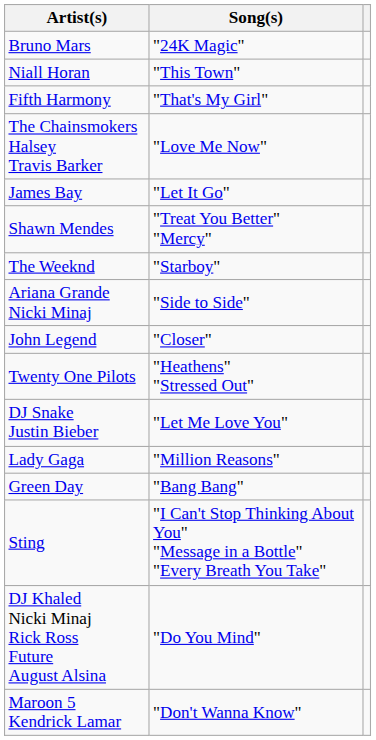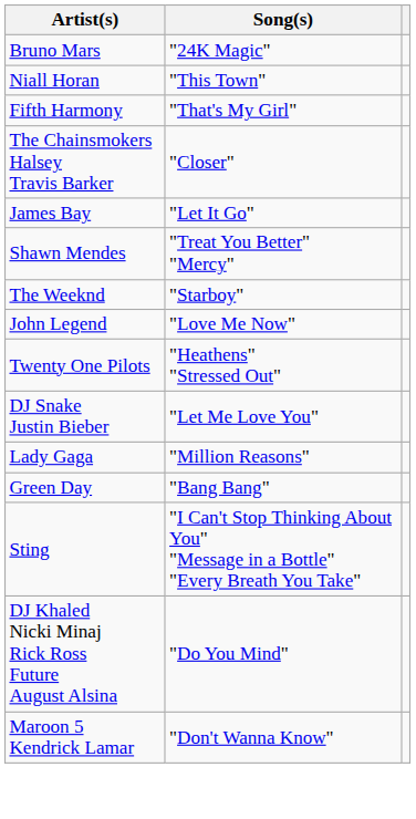 <table class="wikitable" width="55%">
 <tr>
 <th width="40%">Artist(s)</th>
 <th width="100%">Song(s)</th>
 <th width="5%"></th>
 </tr>
 <tr>
 <td><a href='#'>Bruno Mars</a></td>
 <td>"<a href='#'>24K Magic</a>"</td>
 <td align="center"></td>
 </tr>
 <tr>
 <td><a href='#'>Niall Horan</a></td>
 <td>"<a href='#'>This Town</a>"</td>
 <td align="center"></td>
 </tr>
 <tr>
 <td><a href='#'>Fifth Harmony</a></td>
 <td>"<a href='#'>That's My Girl</a>"</td>
 <td align="center"></td>
 </tr>
 <tr>
 <td><a href='#'>The Chainsmokers</a><br><a href='#'>Halsey</a><br><a href='#'>Travis Barker</a></td>
-<td>"<a href='#'>Love Me Now</a>"</td>
+<td>"<a href='#'>Closer</a>"</td>
 <td align="center"></td>
 </tr>
 <tr>
 <td><a href='#'>James Bay</a></td>
 <td>"<a href='#'>Let It Go</a>"</td>
 <td align="center"></td>
 </tr>
 <tr>
 <td><a href='#'>Shawn Mendes</a></td>
 <td>"<a href='#'>Treat You Better</a>"<br>"<a href='#'>Mercy</a>"</td>
 <td align="center"></td>
 </tr>
 <tr>
 <td><a href='#'>The Weeknd</a></td>
 <td>"<a href='#'>Starboy</a>"</td>
 <td align="center"></td>
 </tr>
 <tr>
-<td><a href='#'>Ariana Grande</a><br><a href='#'>Nicki Minaj</a></td>
-<td>"<a href='#'>Side to Side</a>"</td>
-<td align="center"></td>
-</tr>
-<tr>
 <td><a href='#'>John Legend</a></td>
-<td>"<a href='#'>Closer</a>"</td>
+<td>"<a href='#'>Love Me Now</a>"</td>
 <td align="center"></td>
 </tr>
 <tr>
 <td><a href='#'>Twenty One Pilots</a></td>
 <td>"<a href='#'>Heathens</a>"<br>"<a href='#'>Stressed Out</a>"</td>
 <td align="center"></td>
 </tr>
 <tr>
 <td><a href='#'>DJ Snake</a><br><a href='#'>Justin Bieber</a></td>
 <td>"<a href='#'>Let Me Love You</a>"</td>
 <td align="center"></td>
 </tr>
 <tr>
 <td><a href='#'>Lady Gaga</a></td>
 <td>"<a href='#'>Million Reasons</a>"</td>
 <td align="center"></td>
 </tr>
 <tr>
 <td><a href='#'>Green Day</a></td>
 <td>"<a href='#'>Bang Bang</a>"</td>
 <td align="center"></td>
 </tr>
 <tr>
 <td><a href='#'>Sting</a></td>
 <td>"<a href='#'>I Can't Stop Thinking About You</a>"<br>"<a href='#'>Message in a Bottle</a>"<br>"<a href='#'>Every Breath You Take</a>"</td>
 <td align="center"></td>
 </tr>
 <tr>
 <td><a href='#'>DJ Khaled</a><br>Nicki Minaj<br><a href='#'>Rick Ross</a><br><a href='#'>Future</a><br><a href='#'>August Alsina</a></td>
 <td>"<a href='#'>Do You Mind</a>"</td>
 <td align="center"></td>
 </tr>
 <tr>
 <td><a href='#'>Maroon 5</a><br><a href='#'>Kendrick Lamar</a></td>
 <td>"<a href='#'>Don't Wanna Know</a>"</td>
 <td align="center"></td>
 </tr>
 </table>
